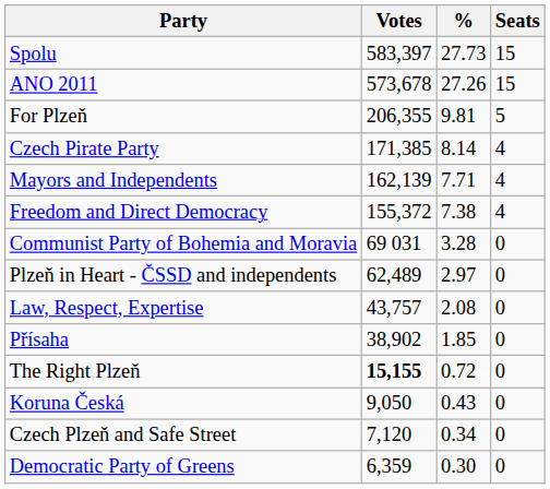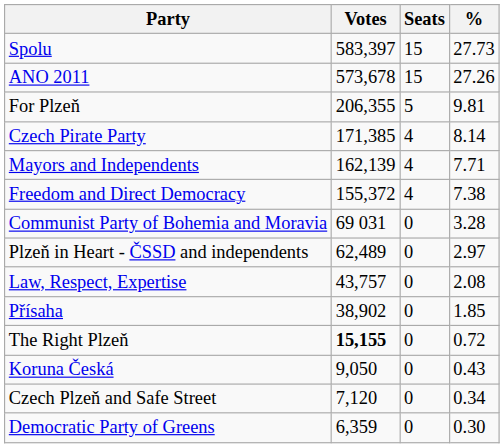 <table class="wikitable">
 <tr>
 <th>Party</th>
 <th>Votes</th>
+<th>Seats</th>
 <th>%</th>
-<th>Seats</th>
 </tr>
 <tr>
 <td><a href='#'>Spolu</a></td>
 <td>583,397</td>
+<td>15</td>
 <td>27.73</td>
-<td>15</td>
 </tr>
 <tr>
 <td><a href='#'>ANO 2011</a></td>
 <td>573,678</td>
+<td>15</td>
 <td>27.26</td>
-<td>15</td>
 </tr>
 <tr>
 <td>For Plzeň</td>
 <td>206,355</td>
+<td>5</td>
 <td>9.81</td>
-<td>5</td>
 </tr>
 <tr>
 <td><a href='#'>Czech Pirate Party</a></td>
 <td>171,385</td>
+<td>4</td>
 <td>8.14</td>
-<td>4</td>
 </tr>
 <tr>
 <td><a href='#'>Mayors and Independents</a></td>
 <td>162,139</td>
+<td>4</td>
 <td>7.71</td>
-<td>4</td>
 </tr>
 <tr>
 <td><a href='#'>Freedom and Direct Democracy</a></td>
 <td>155,372</td>
+<td>4</td>
 <td>7.38</td>
-<td>4</td>
 </tr>
 <tr>
 <td><a href='#'>Communist Party of Bohemia and Moravia</a></td>
 <td>69 031</td>
+<td>0</td>
 <td>3.28</td>
-<td>0</td>
 </tr>
 <tr>
 <td>Plzeň in Heart - <a href='#'>ČSSD</a> and independents</td>
 <td>62,489</td>
+<td>0</td>
 <td>2.97</td>
-<td>0</td>
 </tr>
 <tr>
 <td><a href='#'>Law, Respect, Expertise</a></td>
 <td>43,757</td>
+<td>0</td>
 <td>2.08</td>
-<td>0</td>
 </tr>
 <tr>
 <td><a href='#'>Přísaha</a></td>
 <td>38,902</td>
+<td>0</td>
 <td>1.85</td>
-<td>0</td>
 </tr>
 <tr>
 <td>The Right Plzeň</td>
 <td><strong>15,155</strong></td>
+<td>0</td>
 <td>0.72</td>
-<td>0</td>
 </tr>
 <tr>
 <td><a href='#'>Koruna Česká</a></td>
 <td>9,050</td>
+<td>0</td>
 <td>0.43</td>
-<td>0</td>
 </tr>
 <tr>
 <td>Czech Plzeň and Safe Street</td>
 <td>7,120</td>
+<td>0</td>
 <td>0.34</td>
-<td>0</td>
 </tr>
 <tr>
 <td><a href='#'>Democratic Party of Greens</a></td>
 <td>6,359</td>
+<td>0</td>
 <td>0.30</td>
-<td>0</td>
 </tr>
 </table>
